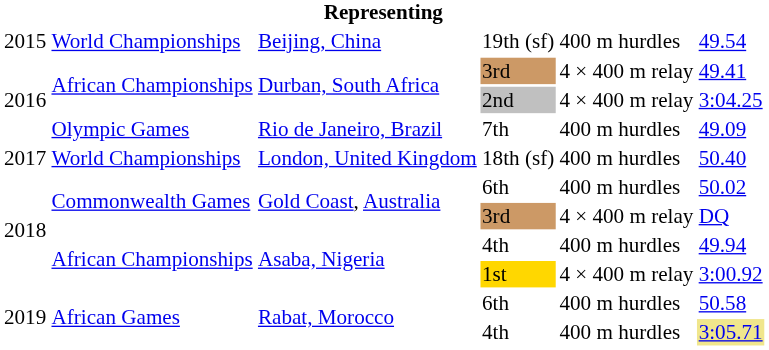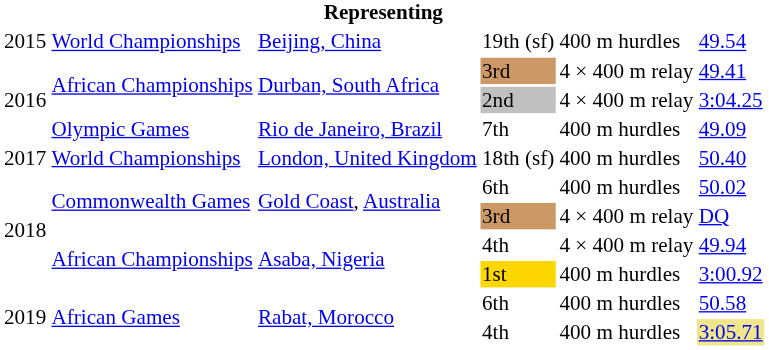 <table>
 <tr>
 <th colspan="6">Representing </th>
 </tr>
 <tr>
 <td>2015</td>
 <td><a href='#'>World Championships</a></td>
 <td><a href='#'>Beijing, China</a></td>
 <td>19th (sf)</td>
 <td>400 m hurdles</td>
 <td><a href='#'>49.54</a></td>
 </tr>
 <tr>
 <td rowspan=3>2016</td>
 <td rowspan=2><a href='#'>African Championships</a></td>
 <td rowspan=2><a href='#'>Durban, South Africa</a></td>
 <td bgcolor=cc9966>3rd</td>
 <td>4 × 400 m relay</td>
 <td><a href='#'>49.41</a></td>
 </tr>
 <tr>
 <td bgcolor=silver>2nd</td>
 <td>4 × 400 m relay</td>
 <td><a href='#'>3:04.25</a></td>
 </tr>
 <tr>
 <td><a href='#'>Olympic Games</a></td>
 <td><a href='#'>Rio de Janeiro, Brazil</a></td>
 <td>7th</td>
 <td>400 m hurdles</td>
 <td><a href='#'>49.09</a></td>
 </tr>
 <tr>
 <td>2017</td>
 <td><a href='#'>World Championships</a></td>
 <td><a href='#'>London, United Kingdom</a></td>
 <td>18th (sf)</td>
 <td>400 m hurdles</td>
 <td><a href='#'>50.40</a></td>
 </tr>
 <tr>
 <td rowspan=4>2018</td>
 <td rowspan=2><a href='#'>Commonwealth Games</a></td>
 <td rowspan=2><a href='#'>Gold Coast</a>, <a href='#'>Australia</a></td>
 <td>6th</td>
 <td>400 m hurdles</td>
 <td><a href='#'>50.02</a></td>
 </tr>
 <tr>
 <td bgcolor=cc9966>3rd</td>
 <td>4 × 400 m relay</td>
 <td><a href='#'>DQ</a></td>
 </tr>
 <tr>
 <td rowspan=2><a href='#'>African Championships</a></td>
 <td rowspan=2><a href='#'>Asaba, Nigeria</a></td>
 <td>4th</td>
-<td>400 m hurdles</td>
+<td>4 × 400 m relay</td>
 <td><a href='#'>49.94</a></td>
 </tr>
 <tr>
 <td bgcolor=gold>1st</td>
-<td>4 × 400 m relay</td>
+<td>400 m hurdles</td>
 <td><a href='#'>3:00.92</a></td>
 </tr>
 <tr>
 <td rowspan=2>2019</td>
 <td rowspan=2><a href='#'>African Games</a></td>
 <td rowspan=2><a href='#'>Rabat, Morocco</a></td>
 <td>6th</td>
 <td>400 m hurdles</td>
 <td><a href='#'>50.58</a></td>
 </tr>
 <tr>
 <td>4th</td>
 <td>400 m hurdles</td>
 <td style="background: khaki;"><a href='#'>3:05.71</a></td>
 </tr>
 </table>
